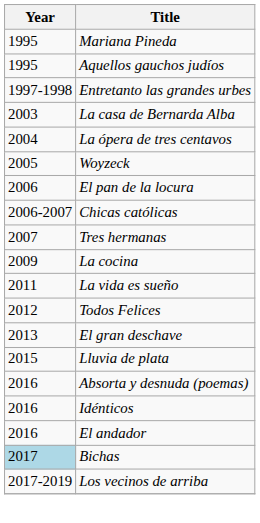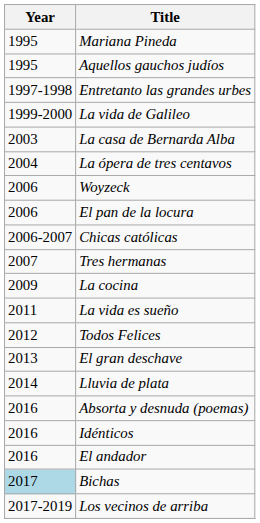 <table class="wikitable" style="font-size: 90%;">
 <tr>
 <th>Year</th>
 <th>Title</th>
 </tr>
 <tr>
 <td>1995</td>
 <td><em>Mariana Pineda</em></td>
 </tr>
 <tr>
 <td>1995</td>
 <td><em>Aquellos gauchos judíos</em></td>
 </tr>
 <tr>
 <td>1997-1998</td>
 <td><em>Entretanto las grandes urbes</em></td>
 </tr>
 <tr>
+<td>1999-2000</td>
+<td><em>La vida de Galileo</em></td>
+</tr>
+<tr>
 <td>2003</td>
 <td><em>La casa de Bernarda Alba</em></td>
 </tr>
 <tr>
 <td>2004</td>
 <td><em>La ópera de tres centavos</em></td>
 </tr>
 <tr>
-<td>2005</td>
+<td>2006</td>
 <td><em>Woyzeck</em></td>
 </tr>
 <tr>
 <td>2006</td>
 <td><em>El pan de la locura</em></td>
 </tr>
 <tr>
 <td>2006-2007</td>
 <td><em>Chicas católicas</em></td>
 </tr>
 <tr>
 <td>2007</td>
 <td><em>Tres hermanas</em></td>
 </tr>
 <tr>
 <td>2009</td>
 <td><em>La cocina</em></td>
 </tr>
 <tr>
 <td>2011</td>
 <td><em>La vida es sueño</em></td>
 </tr>
 <tr>
 <td>2012</td>
 <td><em>Todos Felices</em></td>
 </tr>
 <tr>
 <td>2013</td>
 <td><em>El gran deschave</em></td>
 </tr>
 <tr>
-<td>2015</td>
+<td>2014</td>
 <td><em>Lluvia de plata</em></td>
 </tr>
 <tr>
 <td>2016</td>
 <td><em>Absorta y desnuda (poemas)</em></td>
 </tr>
 <tr>
 <td>2016</td>
 <td><em>Idénticos</em></td>
 </tr>
 <tr>
 <td>2016</td>
 <td><em>El andador</em></td>
 </tr>
 <tr>
 <td style="background: lightblue;">2017</td>
 <td><em>Bichas</em></td>
 </tr>
 <tr>
 <td>2017-2019</td>
 <td><em>Los vecinos de arriba</em></td>
 </tr>
 <tr>
 </tr>
 </table>
